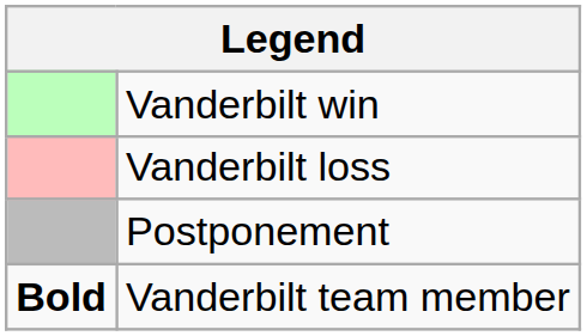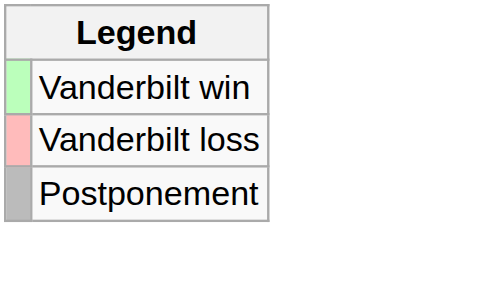 <table class="wikitable" style="font-size:90%">
 <tr>
 <th colspan="2">Legend</th>
 </tr>
 <tr>
 <td bgcolor="#bbffbb"> </td>
 <td>Vanderbilt win</td>
 </tr>
 <tr>
 <td bgcolor="#ffbbbb"> </td>
 <td>Vanderbilt loss</td>
 </tr>
 <tr>
 <td bgcolor="#bbbbbb"> </td>
 <td>Postponement</td>
 </tr>
-<tr>
-<td><strong>Bold</strong></td>
-<td>Vanderbilt team member</td>
-</tr>
 </table>
